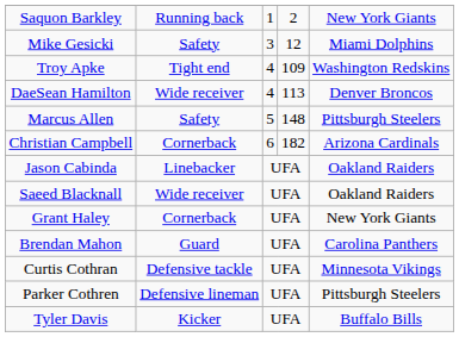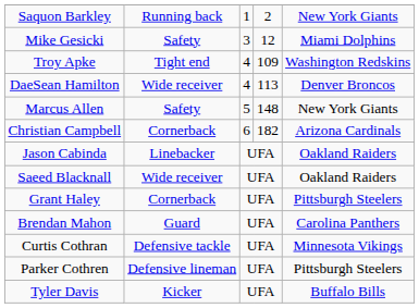 <table class="wikitable" style="text-align:center;">
 <tr>
 </tr>
 <tr>
 <td><a href='#'>Saquon Barkley</a></td>
 <td><a href='#'>Running back</a></td>
 <td>1</td>
 <td>2</td>
 <td><a href='#'>New York Giants</a></td>
 </tr>
 <tr>
 <td><a href='#'>Mike Gesicki</a></td>
 <td><a href='#'>Safety</a></td>
 <td>3</td>
 <td>12</td>
 <td><a href='#'>Miami Dolphins</a></td>
 </tr>
 <tr>
 <td><a href='#'>Troy Apke</a></td>
 <td><a href='#'>Tight end</a></td>
 <td>4</td>
 <td>109</td>
 <td><a href='#'>Washington Redskins</a></td>
 </tr>
 <tr>
 <td><a href='#'>DaeSean Hamilton</a></td>
 <td><a href='#'>Wide receiver</a></td>
 <td>4</td>
 <td>113</td>
 <td><a href='#'>Denver Broncos</a></td>
 </tr>
 <tr>
 <td><a href='#'>Marcus Allen</a></td>
 <td><a href='#'>Safety</a></td>
 <td>5</td>
 <td>148</td>
-<td><a href='#'>Pittsburgh Steelers</a></td>
+<td>New York Giants</td>
 </tr>
 <tr>
 <td><a href='#'>Christian Campbell</a></td>
 <td><a href='#'>Cornerback</a></td>
 <td>6</td>
 <td>182</td>
 <td><a href='#'>Arizona Cardinals</a></td>
 </tr>
 <tr>
 <td><a href='#'>Jason Cabinda</a></td>
 <td><a href='#'>Linebacker</a></td>
 <td colspan="2">UFA</td>
 <td><a href='#'>Oakland Raiders</a></td>
 </tr>
 <tr>
 <td><a href='#'>Saeed Blacknall</a></td>
 <td><a href='#'>Wide receiver</a></td>
 <td colspan="2">UFA</td>
 <td>Oakland Raiders</td>
 </tr>
 <tr>
 <td><a href='#'>Grant Haley</a></td>
 <td><a href='#'>Cornerback</a></td>
 <td colspan="2">UFA</td>
-<td>New York Giants</td>
+<td><a href='#'>Pittsburgh Steelers</a></td>
 </tr>
 <tr>
 <td><a href='#'>Brendan Mahon</a></td>
 <td><a href='#'>Guard</a></td>
 <td colspan="2">UFA</td>
 <td><a href='#'>Carolina Panthers</a></td>
 </tr>
 <tr>
 <td>Curtis Cothran</td>
 <td><a href='#'>Defensive tackle</a></td>
 <td colspan="2">UFA</td>
 <td><a href='#'>Minnesota Vikings</a></td>
 </tr>
 <tr>
 <td>Parker Cothren</td>
 <td><a href='#'>Defensive lineman</a></td>
 <td colspan="2">UFA</td>
 <td>Pittsburgh Steelers</td>
 </tr>
 <tr>
 <td><a href='#'>Tyler Davis</a></td>
 <td><a href='#'>Kicker</a></td>
 <td colspan="2">UFA</td>
 <td><a href='#'>Buffalo Bills</a></td>
 </tr>
 </table>
